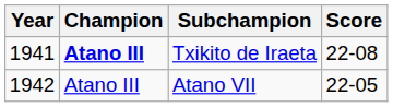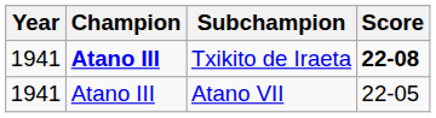 <table class="wikitable">
 <tr>
 <th>Year</th>
 <th>Champion</th>
 <th>Subchampion</th>
 <th>Score</th>
 </tr>
 <tr>
 <td>1941</td>
 <td><strong><a href='#'>Atano III</a></strong></td>
 <td><a href='#'>Txikito de Iraeta</a></td>
-<td>22-08</td>
+<td><strong>22-08</strong></td>
 </tr>
 <tr>
-<td>1942</td>
+<td>1941</td>
 <td><a href='#'>Atano III</a></td>
 <td><a href='#'>Atano VII</a></td>
 <td>22-05</td>
 </tr>
 </table>
